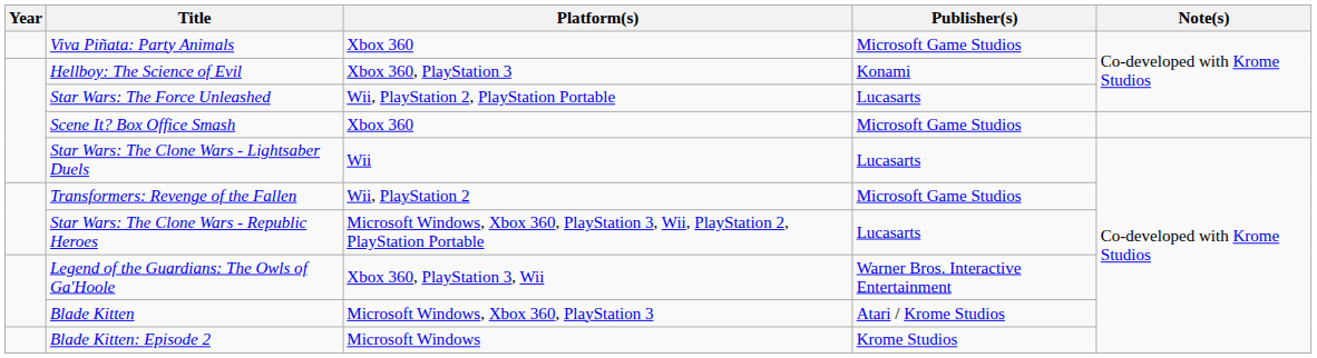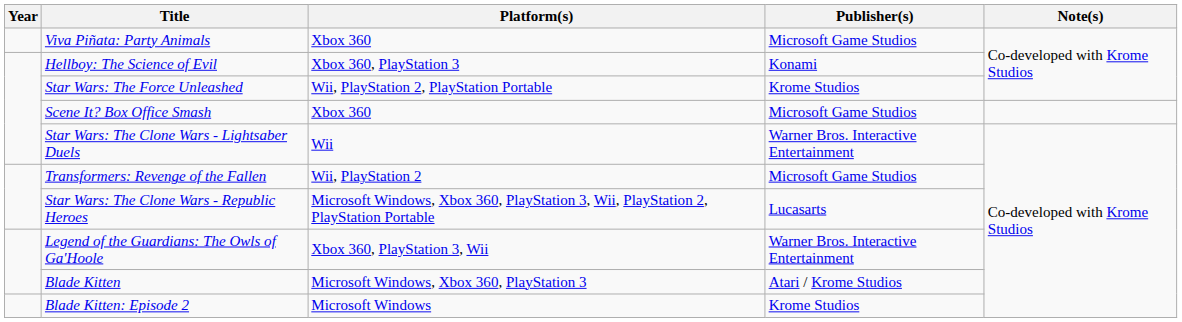 <table class="wikitable sortable">
 <tr>
 <th>Year</th>
 <th>Title</th>
 <th>Platform(s)</th>
 <th>Publisher(s)</th>
 <th>Note(s)</th>
 </tr>
 <tr>
 <td></td>
 <td><em><a href='#'>Viva Piñata: Party Animals</a></em></td>
 <td><a href='#'>Xbox 360</a></td>
 <td><a href='#'>Microsoft Game Studios</a></td>
 <td rowspan="3">Co-developed with <a href='#'>Krome Studios</a></td>
 </tr>
 <tr>
 <td rowspan="4"></td>
 <td><em><a href='#'>Hellboy: The Science of Evil</a></em></td>
 <td><a href='#'>Xbox 360</a>, <a href='#'>PlayStation 3</a></td>
 <td><a href='#'>Konami</a></td>
 </tr>
 <tr>
 <td><em><a href='#'>Star Wars: The Force Unleashed</a></em></td>
 <td><a href='#'>Wii</a>, <a href='#'>PlayStation 2</a>, <a href='#'>PlayStation Portable</a></td>
-<td><a href='#'>Lucasarts</a></td>
+<td><a href='#'>Krome Studios</a></td>
 </tr>
 <tr>
 <td><em><a href='#'>Scene It? Box Office Smash</a></em></td>
 <td><a href='#'>Xbox 360</a></td>
 <td><a href='#'>Microsoft Game Studios</a></td>
 </tr>
 <tr>
 <td><em><a href='#'>Star Wars: The Clone Wars - Lightsaber Duels</a></em></td>
 <td><a href='#'>Wii</a></td>
-<td><a href='#'>Lucasarts</a></td>
+<td><a href='#'>Warner Bros. Interactive Entertainment</a></td>
 <td rowspan="6">Co-developed with <a href='#'>Krome Studios</a></td>
 </tr>
 <tr>
 <td rowspan="2"></td>
 <td><em><a href='#'>Transformers: Revenge of the Fallen</a></em></td>
 <td><a href='#'>Wii</a>, <a href='#'>PlayStation 2</a></td>
 <td><a href='#'>Microsoft Game Studios</a></td>
 </tr>
 <tr>
 <td><em><a href='#'>Star Wars: The Clone Wars - Republic Heroes</a></em></td>
 <td><a href='#'>Microsoft Windows</a>, <a href='#'>Xbox 360</a>, <a href='#'>PlayStation 3</a>, <a href='#'>Wii</a>, <a href='#'>PlayStation 2</a>, <a href='#'>PlayStation Portable</a></td>
 <td><a href='#'>Lucasarts</a></td>
 </tr>
 <tr>
 <td rowspan="2"></td>
 <td><em><a href='#'>Legend of the Guardians: The Owls of Ga'Hoole</a></em></td>
 <td><a href='#'>Xbox 360</a>, <a href='#'>PlayStation 3</a>, <a href='#'>Wii</a></td>
 <td><a href='#'>Warner Bros. Interactive Entertainment</a></td>
 </tr>
 <tr>
 <td><em><a href='#'>Blade Kitten</a></em></td>
 <td><a href='#'>Microsoft Windows</a>, <a href='#'>Xbox 360</a>, <a href='#'>PlayStation 3</a></td>
 <td><a href='#'>Atari</a> / <a href='#'>Krome Studios</a></td>
 </tr>
 <tr>
 <td></td>
 <td><em><a href='#'>Blade Kitten: Episode 2</a></em></td>
 <td><a href='#'>Microsoft Windows</a></td>
 <td><a href='#'>Krome Studios</a></td>
 </tr>
 </table>
